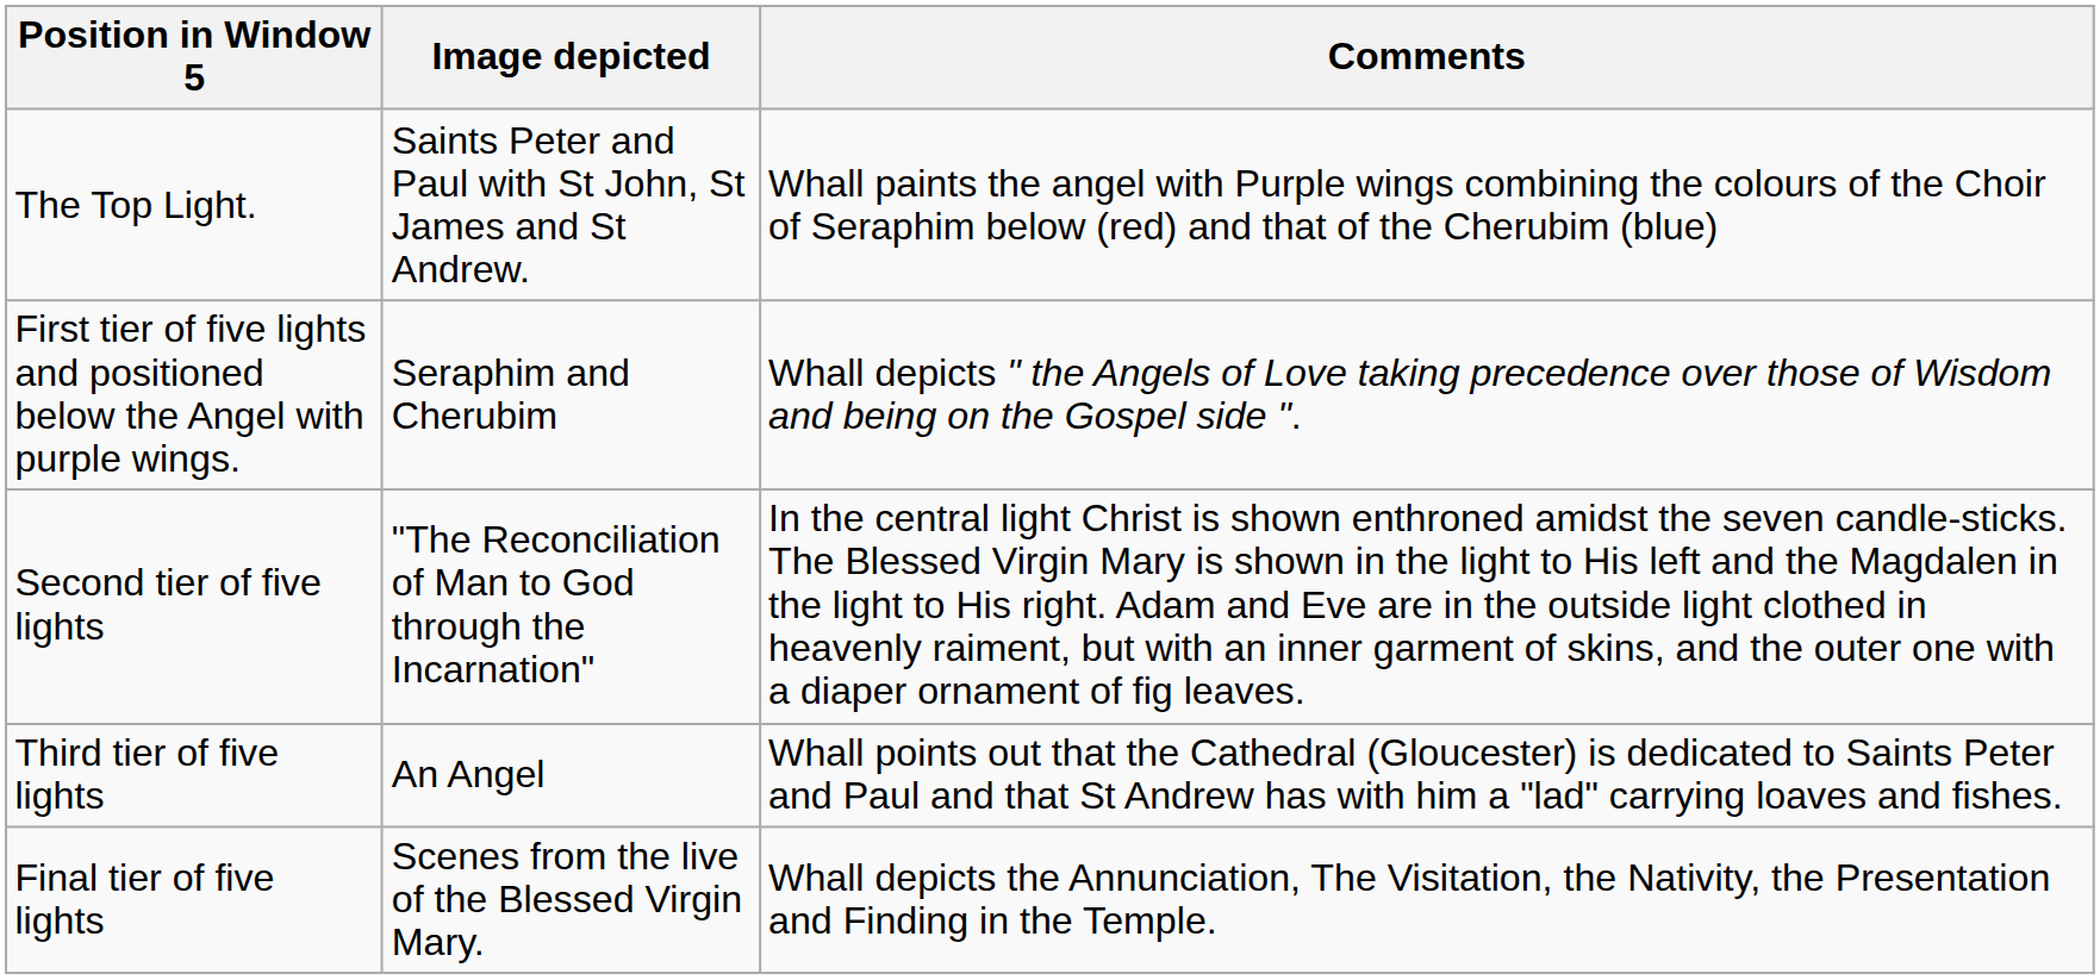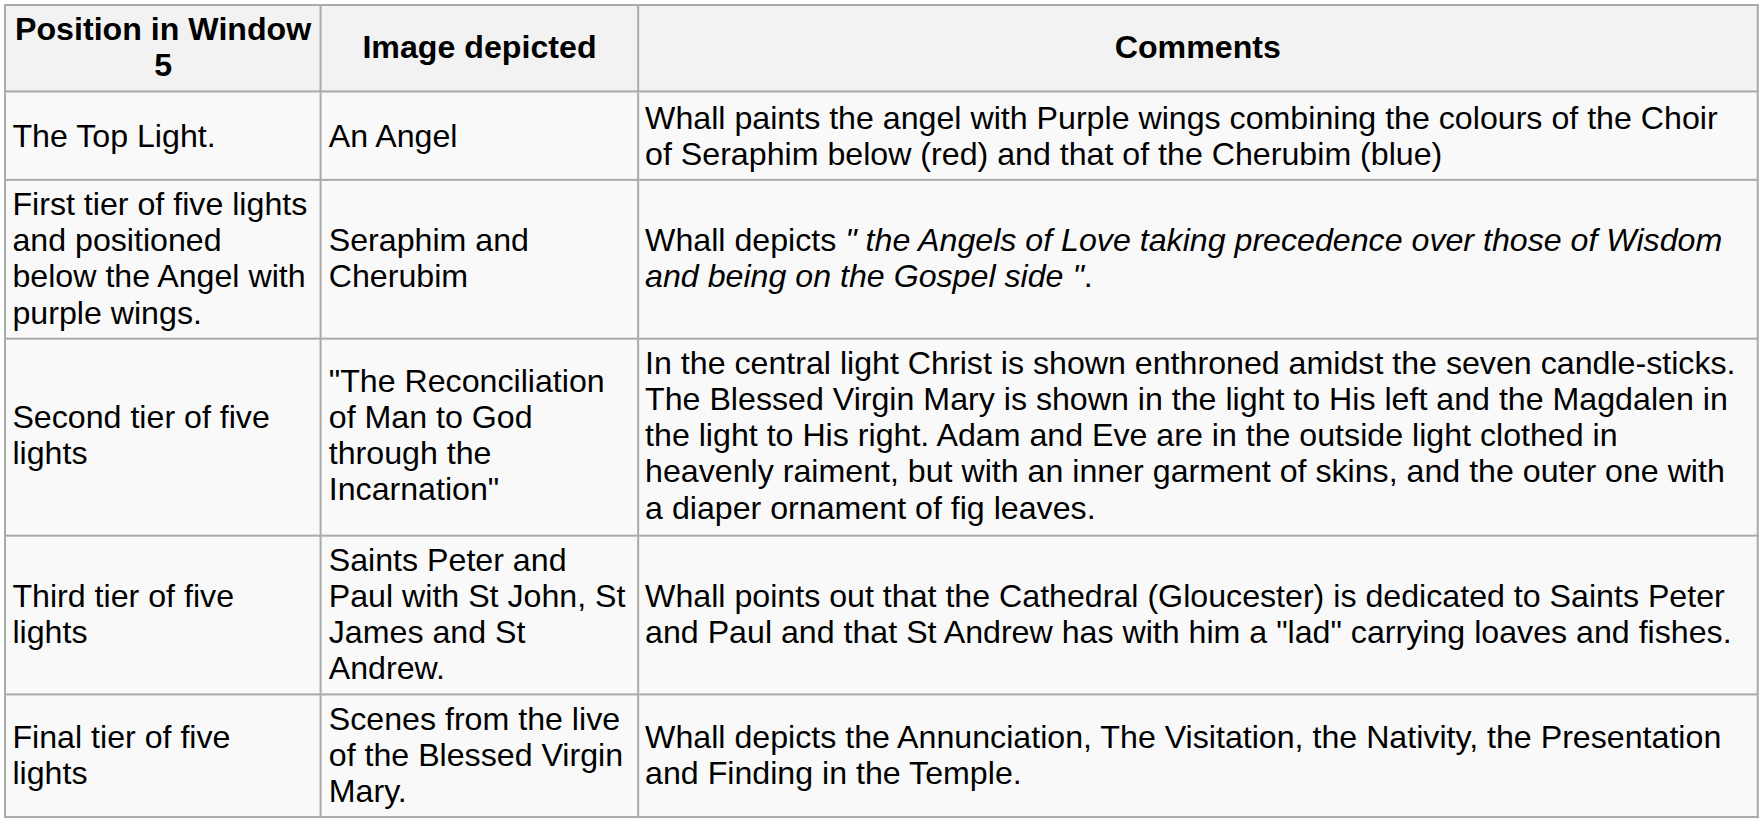 <table class="wikitable">
 <tr>
 <th style="width:150px">Position in Window 5</th>
 <th style="width:150px">Image depicted</th>
 <th style="width:550px" class="unsortable">Comments</th>
 </tr>
 <tr>
 <td>The Top Light.</td>
-<td>Saints Peter and Paul with St John, St James and St Andrew.</td>
+<td>An Angel</td>
 <td>Whall paints the angel with Purple wings combining the colours of the Choir of Seraphim below (red) and that of the Cherubim (blue)</td>
 </tr>
 <tr>
 <td>First tier of five lights and positioned below the Angel with purple wings.</td>
 <td>Seraphim and Cherubim</td>
 <td>Whall depicts  <em>"  the Angels of Love taking precedence over those of Wisdom and being on the Gospel side "</em>.</td>
 </tr>
 <tr>
 <td>Second tier of five lights</td>
 <td>"The Reconciliation of Man to God through the Incarnation"</td>
 <td>In the central light Christ is shown enthroned amidst the seven candle-sticks. The Blessed Virgin Mary is shown in the light to His left and the Magdalen in the light to His right.  Adam and Eve are in the outside light clothed in heavenly raiment, but with an inner garment of skins, and the outer one with a diaper ornament of fig leaves.</td>
 </tr>
 <tr>
 <td>Third tier of five lights</td>
-<td>An Angel</td>
+<td>Saints Peter and Paul with St John, St James and St Andrew.</td>
 <td>Whall points out that the Cathedral  (Gloucester) is dedicated to Saints Peter and Paul and that St Andrew has with him a "lad" carrying loaves and fishes.</td>
 </tr>
 <tr>
 <td>Final tier of five lights</td>
 <td>Scenes from the live of the Blessed Virgin Mary.</td>
 <td>Whall depicts the Annunciation, The Visitation, the Nativity, the Presentation and Finding in the Temple.</td>
 </tr>
 </table>
